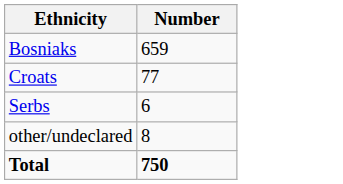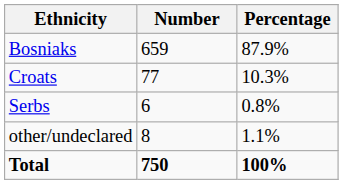 <table class="wikitable">
 <tr>
 <th width="100px">Ethnicity</th>
 <th width="80px">Number</th>
+<th width="80px">Percentage</th>
 </tr>
 <tr>
 <td><a href='#'>Bosniaks</a></td>
 <td>659</td>
+<td>87.9%</td>
 </tr>
 <tr>
 <td><a href='#'>Croats</a></td>
 <td>77</td>
+<td>10.3%</td>
 </tr>
 <tr>
 <td><a href='#'>Serbs</a></td>
 <td>6</td>
+<td>0.8%</td>
 </tr>
 <tr>
 <td>other/undeclared</td>
 <td>8</td>
+<td>1.1%</td>
 </tr>
 <tr>
 <td><strong>Total</strong></td>
 <td><strong>750</strong></td>
+<td><strong>100%</strong></td>
 </tr>
 </table>
